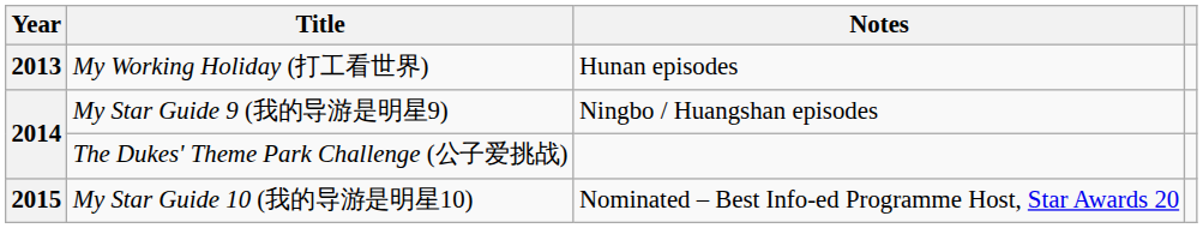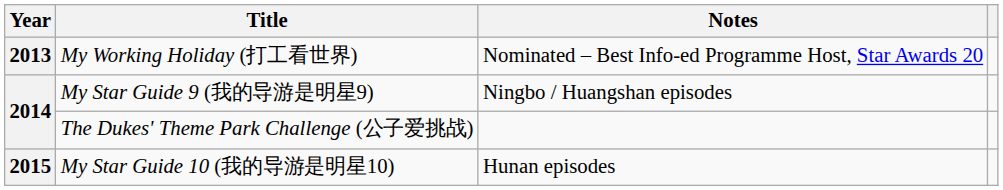 <table class="wikitable sortable plainrowheaders">
 <tr>
 <th scope="col">Year</th>
 <th scope="col">Title</th>
 <th scope="col" class="unsortable">Notes</th>
 <th scope="col" class="unsortable"></th>
 </tr>
 <tr>
 <th scope="row">2013</th>
 <td><em>My Working Holiday</em> (打工看世界)</td>
-<td>Hunan episodes</td>
+<td>Nominated – Best Info-ed Programme Host, <a href='#'>Star Awards 20</a></td>
 <td></td>
 </tr>
 <tr>
 <th scope="row" rowspan="2">2014</th>
 <td><em>My Star Guide 9</em> (我的导游是明星9)</td>
 <td>Ningbo / Huangshan episodes</td>
 <td></td>
 </tr>
 <tr>
 <td><em>The Dukes' Theme Park Challenge</em> (公子爱挑战)</td>
 <td></td>
 <td></td>
 </tr>
 <tr>
 <th scope="row">2015</th>
 <td><em>My Star Guide 10</em> (我的导游是明星10)</td>
-<td>Nominated – Best Info-ed Programme Host, <a href='#'>Star Awards 20</a></td>
+<td>Hunan episodes</td>
 <td></td>
 </tr>
 </table>
